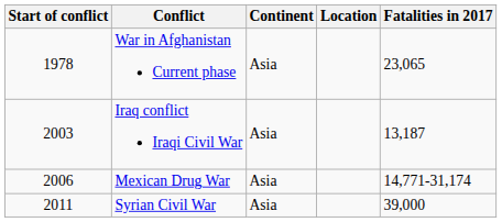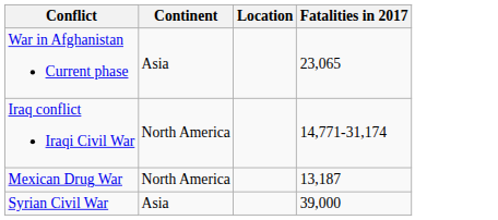 <table class="wikitable sortable">
 <tr>
-<th>Start of conflict</th>
 <th>Conflict</th>
 <th>Continent</th>
 <th>Location</th>
 <th data-sort-type="number">Fatalities in 2017</th>
 </tr>
 <tr>
-<td align=center>1978</td>
 <td><a href='#'>War in Afghanistan</a><br><ul><li><a href='#'>Current phase</a></li></ul></td>
 <td>Asia</td>
 <td></td>
 <td> 23,065</td>
 </tr>
 <tr>
-<td align=center>2003</td>
 <td><a href='#'>Iraq conflict</a><br><ul><li><a href='#'>Iraqi Civil War</a></li></ul></td>
-<td>Asia</td>
+<td>North America</td>
+<td></td>
+<td> 14,771-31,174</td>
+</tr>
+<tr>
+<td><a href='#'>Mexican Drug War</a></td>
+<td>North America</td>
 <td></td>
 <td> 13,187</td>
 </tr>
 <tr>
-<td align=center>2006</td>
-<td><a href='#'>Mexican Drug War</a></td>
-<td>Asia</td>
-<td></td>
-<td> 14,771-31,174</td>
-</tr>
-<tr>
-<td align=center>2011</td>
 <td><a href='#'>Syrian Civil War</a></td>
 <td>Asia</td>
 <td></td>
 <td> 39,000</td>
 </tr>
 </table>
